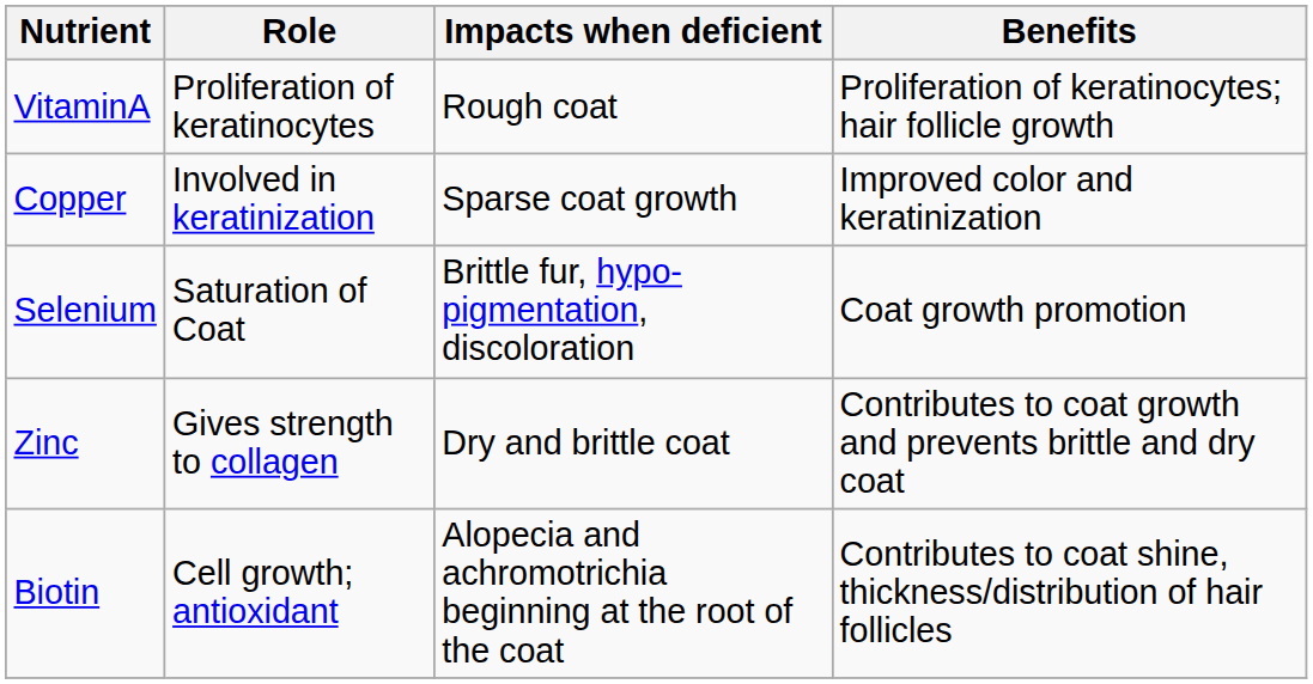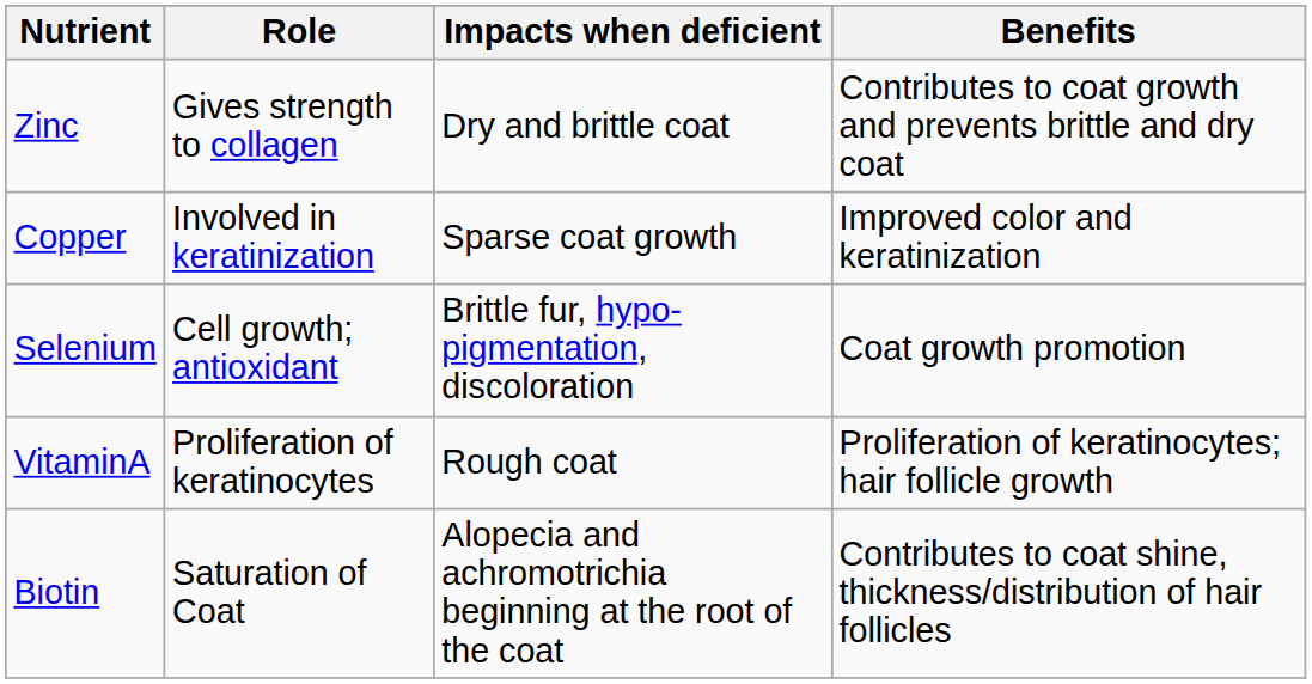 <table class="wikitable">
 <tr>
 <th>Nutrient</th>
 <th>Role</th>
 <th>Impacts when deficient</th>
 <th>Benefits</th>
 </tr>
 <tr>
-<td><a href='#'>VitaminA</a></td>
-<td>Proliferation of keratinocytes</td>
-<td>Rough coat</td>
-<td>Proliferation of keratinocytes; hair follicle growth</td>
+<td><a href='#'>Zinc</a></td>
+<td>Gives strength to <a href='#'>collagen</a></td>
+<td>Dry and brittle coat</td>
+<td>Contributes to coat growth and prevents brittle and dry coat</td>
 </tr>
 <tr>
 <td><a href='#'>Copper</a></td>
 <td>Involved in <a href='#'>keratinization</a></td>
 <td>Sparse coat growth</td>
 <td>Improved color and keratinization</td>
 </tr>
 <tr>
 <td><a href='#'>Selenium</a></td>
-<td>Saturation of Coat</td>
+<td>Cell growth; <a href='#'>antioxidant</a></td>
 <td>Brittle fur, <a href='#'>hypo-pigmentation</a>, discoloration</td>
 <td>Coat growth promotion</td>
 </tr>
 <tr>
-<td><a href='#'>Zinc</a></td>
-<td>Gives strength to <a href='#'>collagen</a></td>
-<td>Dry and brittle coat</td>
-<td>Contributes to coat growth and prevents brittle and dry coat</td>
+<td><a href='#'>VitaminA</a></td>
+<td>Proliferation of keratinocytes</td>
+<td>Rough coat</td>
+<td>Proliferation of keratinocytes; hair follicle growth</td>
 </tr>
 <tr>
 <td><a href='#'>Biotin</a></td>
-<td>Cell growth; <a href='#'>antioxidant</a></td>
+<td>Saturation of Coat</td>
 <td>Alopecia and achromotrichia beginning at the root of the coat</td>
 <td>Contributes to coat shine, thickness/distribution of hair follicles</td>
 </tr>
 </table>
